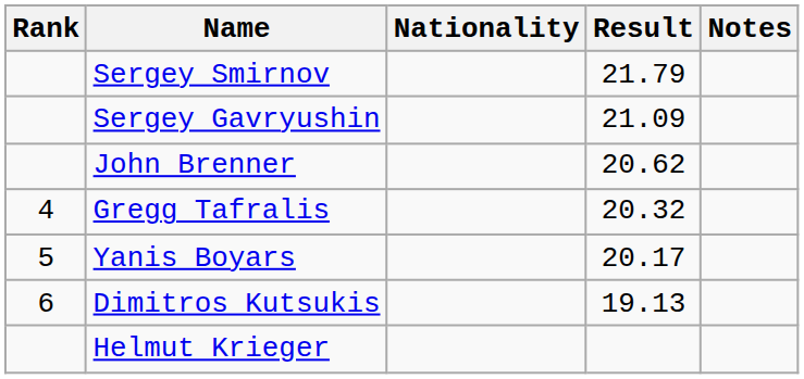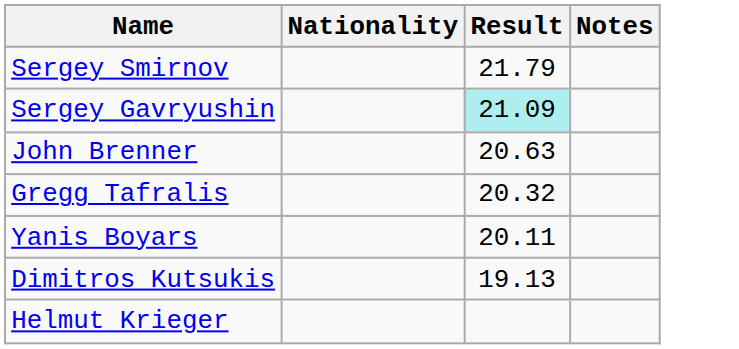 <table class="wikitable sortable" style="text-align:center">
 <tr>
-<th>Rank</th>
 <th>Name</th>
 <th>Nationality</th>
 <th>Result</th>
 <th>Notes</th>
 </tr>
 <tr>
-<td></td>
 <td align=left><a href='#'>Sergey Smirnov</a></td>
 <td align=left></td>
 <td>21.79</td>
 <td></td>
 </tr>
 <tr>
-<td></td>
 <td align=left><a href='#'>Sergey Gavryushin</a></td>
 <td align=left></td>
-<td>21.09</td>
+<td style="background: paleturquoise;">21.09</td>
 <td></td>
 </tr>
 <tr>
-<td></td>
 <td align=left><a href='#'>John Brenner</a></td>
 <td align=left></td>
-<td>20.62</td>
+<td>20.63</td>
 <td></td>
 </tr>
 <tr>
-<td>4</td>
 <td align=left><a href='#'>Gregg Tafralis</a></td>
 <td align=left></td>
 <td>20.32</td>
 <td></td>
 </tr>
 <tr>
-<td>5</td>
 <td align=left><a href='#'>Yanis Boyars</a></td>
 <td align=left></td>
-<td>20.17</td>
+<td>20.11</td>
 <td></td>
 </tr>
 <tr>
-<td>6</td>
 <td align=left><a href='#'>Dimitros Kutsukis</a></td>
 <td align=left></td>
 <td>19.13</td>
 <td></td>
 </tr>
 <tr>
-<td></td>
 <td align=left><a href='#'>Helmut Krieger</a></td>
 <td align=left></td>
 <td></td>
 <td></td>
 </tr>
 </table>
